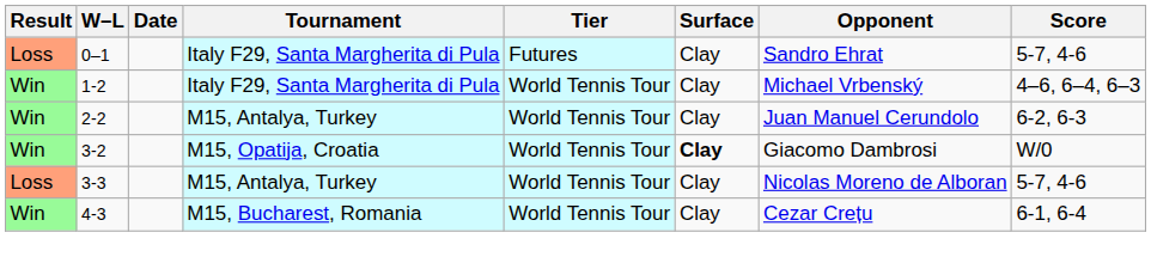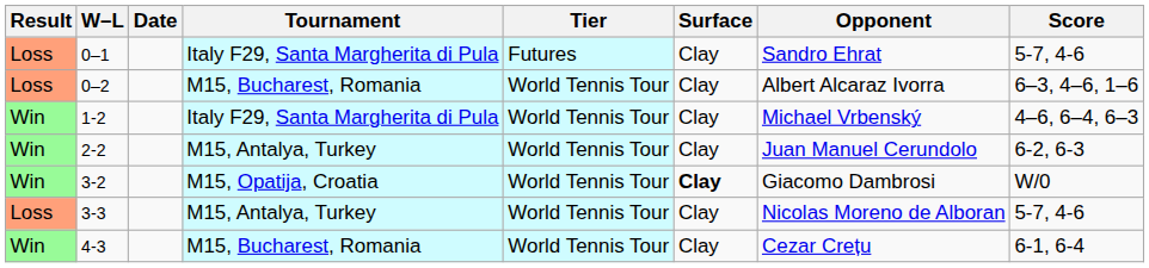 <table class="sortable wikitable">
 <tr>
 <th>Result</th>
 <th class="unsortable">W–L</th>
 <th>Date</th>
 <th>Tournament</th>
 <th>Tier</th>
 <th>Surface</th>
 <th>Opponent</th>
 <th class="unsortable">Score</th>
 </tr>
 <tr>
 <td bgcolor=FFA07A>Loss</td>
 <td><small>0–1</small></td>
 <td></td>
 <td style="background:#cffcff;">Italy F29, <a href='#'>Santa Margherita di Pula</a></td>
 <td style="background:#cffcff;">Futures</td>
 <td>Clay</td>
 <td> <a href='#'>Sandro Ehrat</a></td>
 <td>5-7, 4-6</td>
+</tr>
+<tr>
+<td bgcolor=FFA07A>Loss</td>
+<td><small>0–2</small></td>
+<td></td>
+<td style="background:#cffcff;">M15, <a href='#'>Bucharest</a>, Romania</td>
+<td style="background:#cffcff;">World Tennis Tour</td>
+<td>Clay</td>
+<td> Albert Alcaraz Ivorra</td>
+<td>6–3, 4–6, 1–6</td>
 </tr>
 <tr>
 <td bgcolor=98FB98>Win</td>
 <td><small>1-2</small></td>
 <td></td>
 <td style="background:#cffcff;">Italy F29, <a href='#'>Santa Margherita di Pula</a></td>
 <td style="background:#cffcff;">World Tennis Tour</td>
 <td>Clay</td>
 <td> <a href='#'>Michael Vrbenský</a></td>
 <td>4–6, 6–4, 6–3</td>
 </tr>
 <tr>
 <td bgcolor=98FB98>Win</td>
 <td><small>2-2</small></td>
 <td></td>
 <td style="background:#cffcff;">M15, Antalya, Turkey</td>
 <td style="background:#cffcff;">World Tennis Tour</td>
 <td>Clay</td>
 <td> <a href='#'>Juan Manuel Cerundolo</a></td>
 <td>6-2, 6-3</td>
 </tr>
 <tr>
 <td bgcolor=98FB98>Win</td>
 <td><small>3-2</small></td>
 <td></td>
 <td style="background:#cffcff;">M15, <a href='#'>Opatija</a>, Croatia</td>
 <td style="background:#cffcff;">World Tennis Tour</td>
 <td><strong>Clay</strong></td>
 <td> Giacomo Dambrosi</td>
 <td>W/0</td>
 </tr>
 <tr>
 <td bgcolor=FFA07A>Loss</td>
 <td><small>3-3</small></td>
 <td></td>
 <td style="background:#cffcff;">M15, Antalya, Turkey</td>
 <td style="background:#cffcff;">World Tennis Tour</td>
 <td>Clay</td>
 <td> <a href='#'>Nicolas Moreno de Alboran</a></td>
 <td>5-7, 4-6</td>
 </tr>
 <tr>
 <td bgcolor=98FB98>Win</td>
 <td><small>4-3</small></td>
 <td></td>
 <td style="background:#cffcff;">M15, <a href='#'>Bucharest</a>, Romania</td>
 <td style="background:#cffcff;">World Tennis Tour</td>
 <td>Clay</td>
 <td> <a href='#'>Cezar Crețu</a></td>
 <td>6-1, 6-4</td>
 </tr>
 </table>
